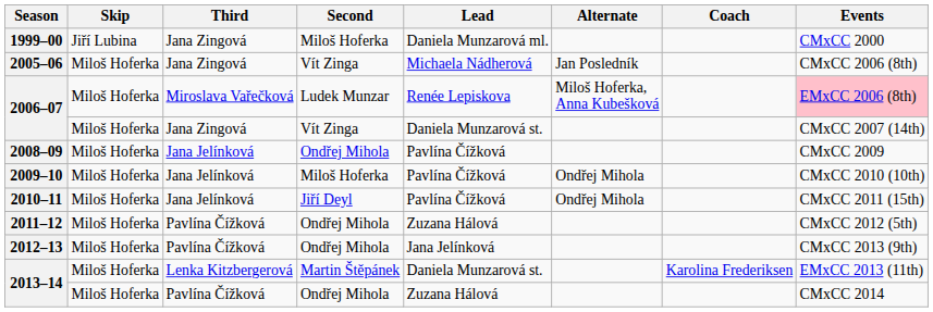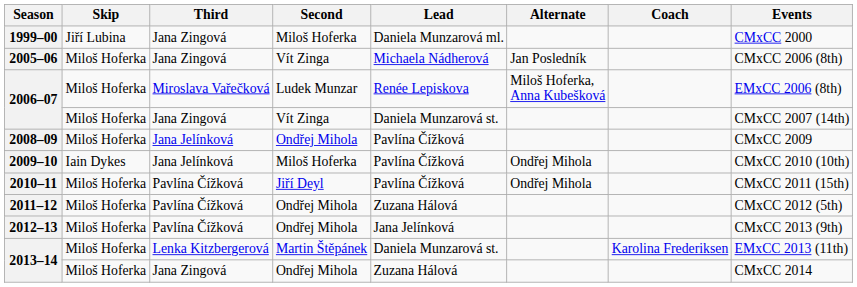 <table class="wikitable">
 <tr>
 <th scope="col" width=60>Season</th>
 <th scope="col">Skip</th>
 <th scope="col">Third</th>
 <th scope="col">Second</th>
 <th scope="col">Lead</th>
 <th scope="col">Alternate</th>
 <th scope="col">Coach</th>
 <th scope="col">Events</th>
 </tr>
 <tr>
 <th scope="row">1999–00</th>
 <td>Jiří Lubina</td>
 <td>Jana Zingová</td>
 <td>Miloš Hoferka</td>
 <td>Daniela Munzarová ml.</td>
 <td></td>
 <td></td>
 <td><a href='#'>CMxCC</a> 2000 </td>
 </tr>
 <tr>
 <th scope="row">2005–06</th>
 <td>Miloš Hoferka</td>
 <td>Jana Zingová</td>
 <td>Vít Zinga</td>
 <td><a href='#'>Michaela Nádherová</a></td>
 <td>Jan Posledník</td>
 <td></td>
 <td>CMxCC 2006 (8th)</td>
 </tr>
 <tr>
 <th scope="row" rowspan=2>2006–07</th>
 <td>Miloš Hoferka</td>
 <td><a href='#'>Miroslava Vařečková</a></td>
 <td>Ludek Munzar</td>
 <td><a href='#'>Renée Lepiskova</a></td>
 <td>Miloš Hoferka,<br><a href='#'>Anna Kubešková</a></td>
 <td></td>
-<td style="background: pink;"><a href='#'>EMxCC 2006</a> (8th)</td>
+<td><a href='#'>EMxCC 2006</a> (8th)</td>
 </tr>
 <tr>
 <td>Miloš Hoferka</td>
 <td>Jana Zingová</td>
 <td>Vít Zinga</td>
 <td>Daniela Munzarová st.</td>
 <td></td>
 <td></td>
 <td>CMxCC 2007 (14th)</td>
 </tr>
 <tr>
 <th scope="row">2008–09</th>
 <td>Miloš Hoferka</td>
 <td><a href='#'>Jana Jelínková</a></td>
 <td><a href='#'>Ondřej Mihola</a></td>
 <td>Pavlína Čížková</td>
 <td></td>
 <td></td>
 <td>CMxCC 2009 </td>
 </tr>
 <tr>
 <th scope="row">2009–10</th>
-<td>Miloš Hoferka</td>
+<td>Iain Dykes</td>
 <td>Jana Jelínková</td>
 <td>Miloš Hoferka</td>
 <td>Pavlína Čížková</td>
 <td>Ondřej Mihola</td>
 <td></td>
 <td>CMxCC 2010 (10th)</td>
 </tr>
 <tr>
 <th scope="row">2010–11</th>
 <td>Miloš Hoferka</td>
-<td>Jana Jelínková</td>
+<td>Pavlína Čížková</td>
 <td><a href='#'>Jiří Deyl</a></td>
 <td>Pavlína Čížková</td>
 <td>Ondřej Mihola</td>
 <td></td>
 <td>CMxCC 2011 (15th)</td>
 </tr>
 <tr>
 <th scope="row">2011–12</th>
 <td>Miloš Hoferka</td>
 <td>Pavlína Čížková</td>
 <td>Ondřej Mihola</td>
 <td>Zuzana Hálová</td>
 <td></td>
 <td></td>
 <td>CMxCC 2012 (5th)</td>
 </tr>
 <tr>
 <th scope="row">2012–13</th>
 <td>Miloš Hoferka</td>
 <td>Pavlína Čížková</td>
 <td>Ondřej Mihola</td>
 <td>Jana Jelínková</td>
 <td></td>
 <td></td>
 <td>CMxCC 2013 (9th)</td>
 </tr>
 <tr>
 <th scope="row" rowspan=2>2013–14</th>
 <td>Miloš Hoferka</td>
 <td><a href='#'>Lenka Kitzbergerová</a></td>
 <td><a href='#'>Martin Štěpánek</a></td>
 <td>Daniela Munzarová st.</td>
 <td></td>
 <td><a href='#'>Karolina Frederiksen</a></td>
 <td><a href='#'>EMxCC 2013</a> (11th)</td>
 </tr>
 <tr>
 <td>Miloš Hoferka</td>
-<td>Pavlína Čížková</td>
+<td>Jana Zingová</td>
 <td>Ondřej Mihola</td>
 <td>Zuzana Hálová</td>
 <td></td>
 <td></td>
 <td>CMxCC 2014 </td>
 </tr>
 </table>
